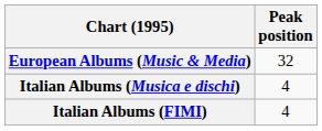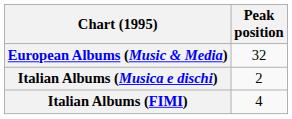 <table class="wikitable sortable plainrowheaders" style="text-align:center">
 <tr>
 <th scope="col">Chart (1995)</th>
 <th scope="col">Peak<br>position</th>
 </tr>
 <tr>
 <th scope="row"><a href='#'>European Albums</a> (<em><a href='#'>Music & Media</a></em>)</th>
 <td>32</td>
 </tr>
 <tr>
 <th scope="row">Italian Albums (<em><a href='#'>Musica e dischi</a></em>)</th>
-<td>4</td>
+<td>2</td>
 </tr>
 <tr>
 <th scope="row">Italian Albums (<a href='#'>FIMI</a>)</th>
 <td>4</td>
 </tr>
 </table>
